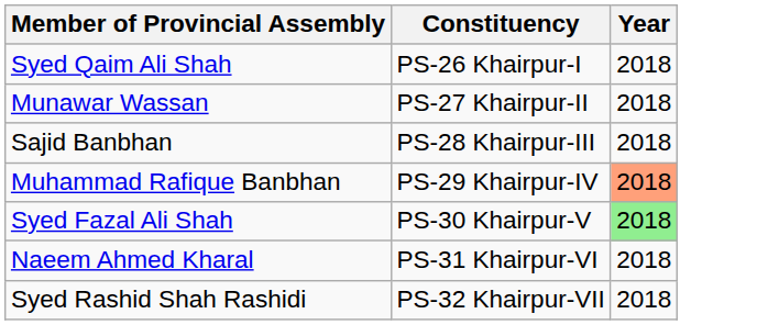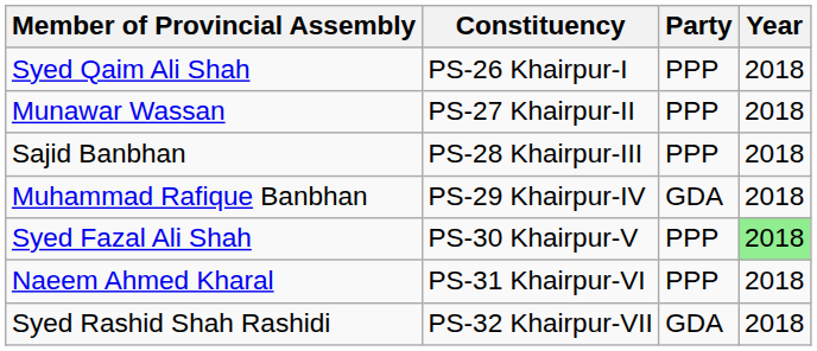 <table class="wikitable">
 <tr>
 <th>Member of Provincial Assembly</th>
 <th>Constituency</th>
+<th>Party</th>
 <th>Year</th>
 </tr>
 <tr>
 <td><a href='#'>Syed Qaim Ali Shah</a></td>
 <td>PS-26 Khairpur-I</td>
+<td>PPP</td>
 <td>2018</td>
 </tr>
 <tr>
 <td><a href='#'>Munawar Wassan</a></td>
 <td>PS-27 Khairpur-II</td>
+<td>PPP</td>
 <td>2018</td>
 </tr>
 <tr>
 <td>Sajid Banbhan</td>
 <td>PS-28 Khairpur-III</td>
+<td>PPP</td>
 <td>2018</td>
 </tr>
 <tr>
 <td><a href='#'>Muhammad Rafique</a> Banbhan</td>
 <td>PS-29 Khairpur-IV</td>
-<td style="background: lightsalmon;">2018</td>
+<td>GDA</td>
+<td>2018</td>
 </tr>
 <tr>
 <td><a href='#'>Syed Fazal Ali Shah</a></td>
 <td>PS-30 Khairpur-V</td>
+<td>PPP</td>
 <td style="background: lightgreen;">2018</td>
 </tr>
 <tr>
 <td><a href='#'>Naeem Ahmed Kharal</a></td>
 <td>PS-31 Khairpur-VI</td>
+<td>PPP</td>
 <td>2018</td>
 </tr>
 <tr>
 <td>Syed Rashid Shah Rashidi</td>
 <td>PS-32 Khairpur-VII</td>
+<td>GDA</td>
 <td>2018</td>
 </tr>
 </table>
